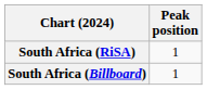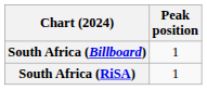 <table class="wikitable sortable plainrowheaders" style="text-align:center">
 <tr>
 <th scope="col">Chart (2024)</th>
 <th scope="col">Peak<br>position</th>
 </tr>
 <tr>
+<th scope="row">South Africa (<em><a href='#'>Billboard</a></em>)</th>
+<td>1</td>
+</tr>
+<tr>
 <th scope="row">South Africa (<a href='#'>RiSA</a>)</th>
 <td>1</td>
 </tr>
-<tr>
-<th scope="row">South Africa (<em><a href='#'>Billboard</a></em>)</th>
-<td>1</td>
-</tr>
 </table>
